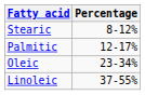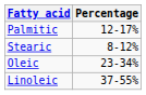 <table class=wikitable>
 <tr>
 <th><a href='#'>Fatty acid</a></th>
 <th>Percentage</th>
 </tr>
 <tr>
+<td><a href='#'>Palmitic</a></td>
+<td align="right">12-17%</td>
+</tr>
+<tr>
 <td><a href='#'>Stearic</a></td>
 <td align="right">8-12%</td>
-</tr>
-<tr>
-<td><a href='#'>Palmitic</a></td>
-<td align="right">12-17%</td>
 </tr>
 <tr>
 <td><a href='#'>Oleic</a></td>
 <td align="right">23-34%</td>
 </tr>
 <tr>
 <td><a href='#'>Linoleic</a></td>
 <td align="right">37-55%</td>
 </tr>
 </table>
